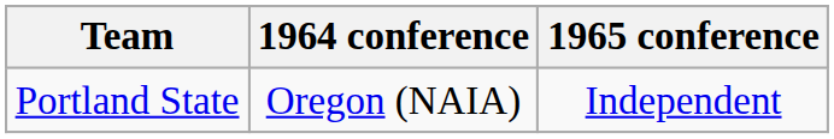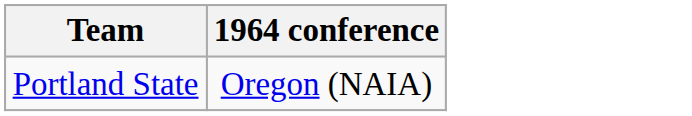 <table class="wikitable sortable">
 <tr>
 <th>Team</th>
 <th>1964 conference</th>
-<th>1965 conference</th>
 </tr>
 <tr style="text-align:center;">
 <td><a href='#'>Portland State</a></td>
 <td><a href='#'>Oregon</a> (NAIA)</td>
-<td><a href='#'>Independent</a></td>
 </tr>
 </table>
